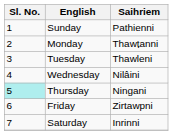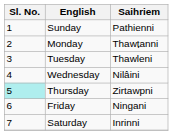 <table class="wikitable" style="width:30%;">
 <tr>
 <th>Sl. No.</th>
 <th>English</th>
 <th>Saihriem</th>
 </tr>
 <tr>
 <td>1</td>
 <td>Sunday</td>
 <td>Pathienni</td>
 </tr>
 <tr>
 <td>2</td>
 <td>Monday</td>
 <td>Thawṭanni</td>
 </tr>
 <tr>
 <td>3</td>
 <td>Tuesday</td>
 <td>Thawleni</td>
 </tr>
 <tr>
 <td>4</td>
 <td>Wednesday</td>
 <td>Nilâini</td>
 </tr>
 <tr>
 <td style="background: paleturquoise;">5</td>
 <td>Thursday</td>
-<td>Ningani</td>
+<td>Zirtawpni</td>
 </tr>
 <tr>
 <td>6</td>
 <td>Friday</td>
-<td>Zirtawpni</td>
+<td>Ningani</td>
 </tr>
 <tr>
 <td>7</td>
 <td>Saturday</td>
 <td>Inrinni</td>
 </tr>
 <tr>
 </tr>
 </table>
